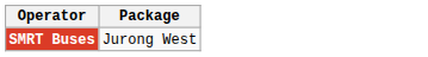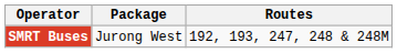 <table class="wikitable" style="font-size:85%; text-align: left">
 <tr>
 <th>Operator</th>
 <th>Package</th>
+<th>Routes</th>
 </tr>
 <tr>
 <td style="background-color:#DB3B26; color: white"><strong>SMRT Buses</strong></td>
 <td>Jurong West</td>
+<td>192, 193, 247, 248 & 248M</td>
 </tr>
 </table>
